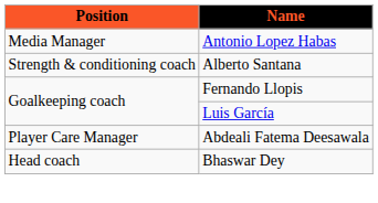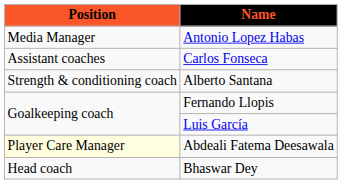 <table class="wikitable">
 <tr>
 <th colspan="1" style="background:#FA5628; color:#000000; text-align:center;">Position</th>
 <th colspan="1" style="background:#000000; color:#FA5628; text-align:center;">Name</th>
 </tr>
 <tr>
 <td>Media Manager</td>
 <td> <a href='#'>Antonio Lopez Habas</a></td>
+</tr>
+<tr>
+<td>Assistant coaches</td>
+<td> <a href='#'>Carlos Fonseca</a></td>
 </tr>
 <tr>
 <td>Strength & conditioning coach</td>
 <td> Alberto Santana</td>
 </tr>
 <tr>
 <td rowspan="2">Goalkeeping coach</td>
 <td> Fernando Llopis </td>
 </tr>
 <tr>
 <td> <a href='#'>Luis García</a></td>
 </tr>
 <tr>
-<td>Player Care Manager</td>
+<td style="background: lightyellow;">Player Care Manager</td>
 <td> Abdeali Fatema Deesawala</td>
 </tr>
 <tr>
 <td>Head coach</td>
 <td> Bhaswar Dey</td>
 </tr>
 </table>
